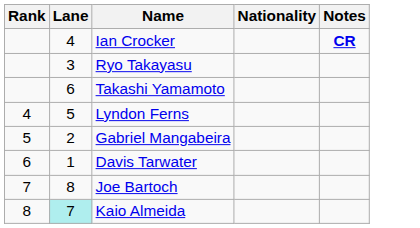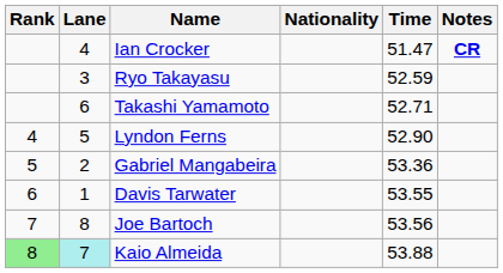 <table class="wikitable sortable" style="text-align:center">
 <tr>
 <th>Rank</th>
 <th>Lane</th>
 <th>Name</th>
 <th>Nationality</th>
+<th>Time</th>
 <th>Notes</th>
 </tr>
 <tr>
 <td></td>
 <td>4</td>
 <td align=left><a href='#'>Ian Crocker</a></td>
 <td align=left></td>
+<td>51.47</td>
 <td><strong><a href='#'>CR</a></strong></td>
 </tr>
 <tr>
 <td></td>
 <td>3</td>
 <td align=left><a href='#'>Ryo Takayasu</a></td>
 <td align=left></td>
+<td>52.59</td>
 <td></td>
 </tr>
 <tr>
 <td></td>
 <td>6</td>
 <td align=left><a href='#'>Takashi Yamamoto</a></td>
 <td align=left></td>
+<td>52.71</td>
 <td></td>
 </tr>
 <tr>
 <td>4</td>
 <td>5</td>
 <td align=left><a href='#'>Lyndon Ferns</a></td>
 <td align=left></td>
+<td>52.90</td>
 <td></td>
 </tr>
 <tr>
 <td>5</td>
 <td>2</td>
 <td align=left><a href='#'>Gabriel Mangabeira</a></td>
 <td align=left></td>
+<td>53.36</td>
 <td></td>
 </tr>
 <tr>
 <td>6</td>
 <td>1</td>
 <td align=left><a href='#'>Davis Tarwater</a></td>
 <td align=left></td>
+<td>53.55</td>
 <td></td>
 </tr>
 <tr>
 <td>7</td>
 <td>8</td>
 <td align=left><a href='#'>Joe Bartoch</a></td>
 <td align=left></td>
+<td>53.56</td>
 <td></td>
 </tr>
 <tr>
-<td>8</td>
+<td style="background: lightgreen;">8</td>
 <td style="background: paleturquoise;">7</td>
 <td align=left><a href='#'>Kaio Almeida</a></td>
 <td align=left></td>
+<td>53.88</td>
 <td></td>
 </tr>
 </table>
